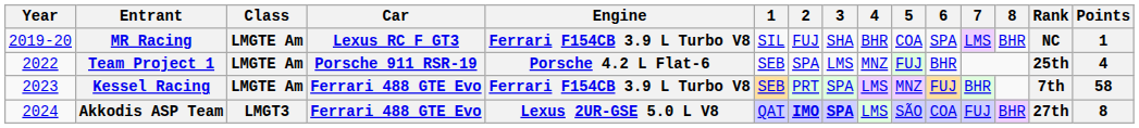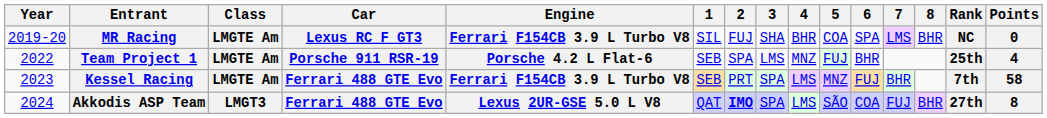 <table class="wikitable" style="text-align:center; font-size:85%">
 <tr>
 <th>Year</th>
 <th>Entrant</th>
 <th>Class</th>
 <th>Car</th>
 <th>Engine</th>
 <th>1</th>
 <th>2</th>
 <th>3</th>
 <th>4</th>
 <th>5</th>
 <th>6</th>
 <th>7</th>
 <th>8</th>
 <th>Rank</th>
 <th>Points</th>
 </tr>
 <tr>
 <td><a href='#'>2019-20</a></td>
 <th nowrap><a href='#'>MR Racing</a></th>
 <th nowrap>LMGTE Am</th>
 <th nowrap><a href='#'>Lexus RC F GT3</a></th>
 <th nowrap><a href='#'>Ferrari</a> <a href='#'>F154CB</a> 3.9 L Turbo V8</th>
 <td style="background:#;"><a href='#'>SIL</a><br></td>
 <td style="background:#;"><a href='#'>FUJ</a><br></td>
 <td style="background:#;"><a href='#'>SHA</a><br></td>
 <td style="background:#;"><a href='#'>BHR</a><br></td>
 <td style="background:#;"><a href='#'>COA</a><br></td>
 <td><a href='#'>SPA</a></td>
 <td style="background:#EFCFFF;"><a href='#'>LMS</a><br></td>
 <td><a href='#'>BHR</a></td>
 <th>NC</th>
-<th>1</th>
+<th>0</th>
 </tr>
 <tr>
 <td><a href='#'>2022</a></td>
 <th nowrap><a href='#'>Team Project 1</a></th>
 <th nowrap>LMGTE Am</th>
 <th nowrap><a href='#'>Porsche 911 RSR-19</a></th>
 <th nowrap><a href='#'>Porsche</a> 4.2 L Flat-6</th>
 <td style="background:#;"><a href='#'>SEB</a><br></td>
 <td style="background:#;"><a href='#'>SPA</a><br></td>
 <td style="background:#;"><a href='#'>LMS</a><br></td>
 <td style="background:#;"><a href='#'>MNZ</a><br></td>
 <td style="background:#DFFFDF;"><a href='#'>FUJ</a><br></td>
 <td style="background:#;"><a href='#'>BHR</a><br></td>
 <td colspan="2"></td>
 <th>25th</th>
 <th>4</th>
 </tr>
 <tr>
 <td><a href='#'>2023</a></td>
 <th><a href='#'>Kessel Racing</a></th>
 <th>LMGTE Am</th>
 <th><a href='#'>Ferrari 488 GTE Evo</a></th>
 <th><a href='#'>Ferrari</a> <a href='#'>F154CB</a> 3.9 L Turbo V8</th>
 <td style="background:#FFDF9F;"><a href='#'>SEB</a><br></td>
 <td style="background:#DFFFDF;"><a href='#'>PRT</a><br></td>
 <td style="background:#DFFFDF;"><a href='#'>SPA</a><br></td>
 <td style="background:#EFCFFF;"><a href='#'>LMS</a><br></td>
 <td style="background:#EFCFFF;"><a href='#'>MNZ</a><br></td>
 <td style="background:#FFDF9F;"><a href='#'>FUJ</a><br></td>
 <td style="background:#DFFFDF;"><a href='#'>BHR</a><br></td>
 <td></td>
 <th>7th</th>
 <th>58</th>
 </tr>
 <tr>
 <td><a href='#'>2024</a></td>
 <th nowrap>Akkodis ASP Team</th>
 <th>LMGT3</th>
 <th nowrap><a href='#'>Ferrari 488 GTE Evo</a></th>
 <th nowrap><a href='#'>Lexus</a> <a href='#'>2UR-GSE</a> 5.0 L V8</th>
 <td style="background:#CFCFFF;"><a href='#'>QAT</a><br></td>
 <td style="background:#CFCFFF;"><strong><a href='#'>IMO</a><br></strong></td>
-<td style="background:#CFCFFF;"><strong><a href='#'>SPA</a><br></strong></td>
+<td style="background:#CFCFFF;"><a href='#'>SPA</a><br></td>
 <td style="background:#DFFFDF;"><a href='#'>LMS</a><br></td>
 <td style="background:#CFCFFF;"><a href='#'>SÃO</a><br></td>
 <td style="background:#CFCFFF;"><a href='#'>COA</a><br></td>
 <td style="background:#CFCFFF;"><a href='#'>FUJ</a><br></td>
 <td style="background:#EFCFFF;"><a href='#'>BHR</a><br></td>
 <th>27th</th>
 <th>8</th>
 </tr>
 </table>
